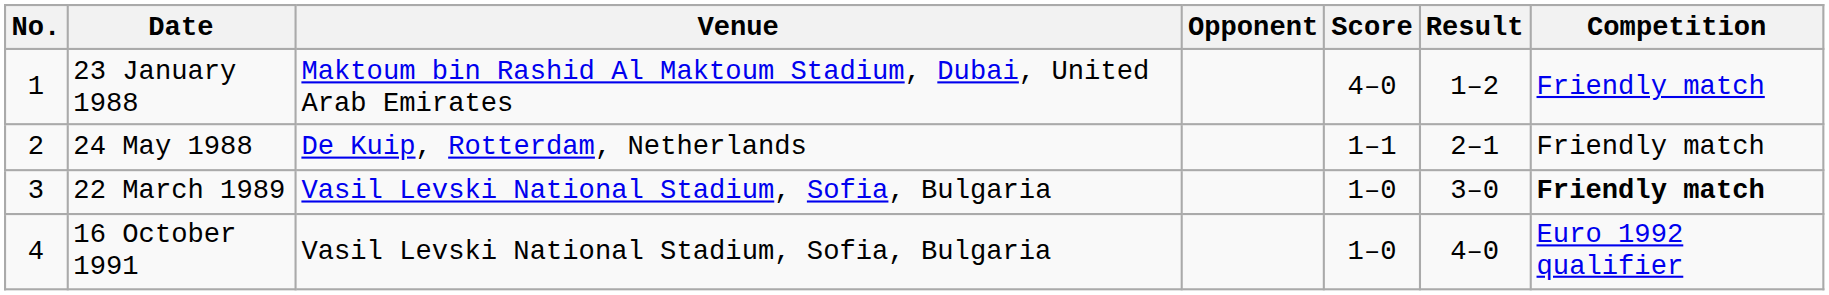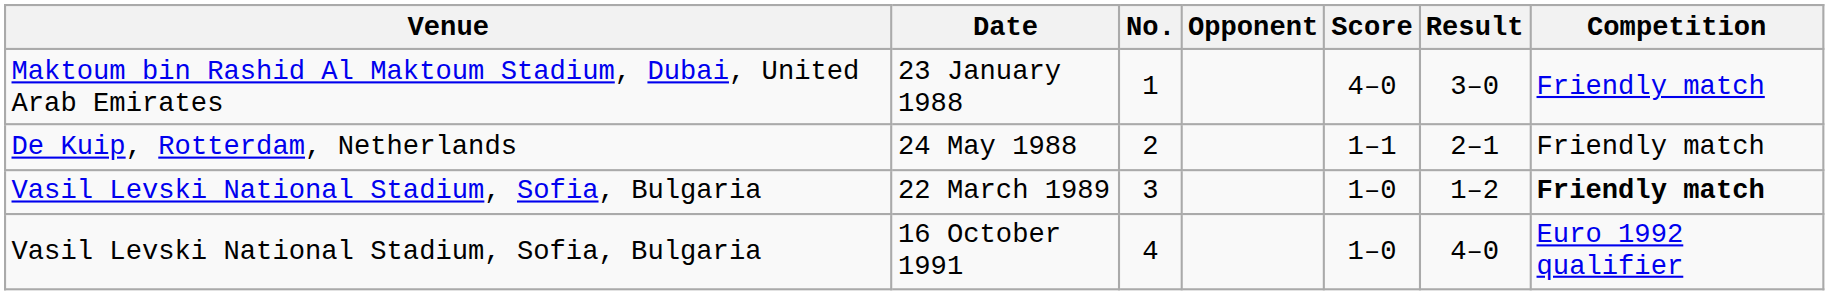 <table class="wikitable sortable">
 <tr>
+<th scope="col">Venue</th>
+<th scope="col">Date</th>
 <th scope="col">No.</th>
-<th scope="col">Date</th>
-<th scope="col">Venue</th>
 <th scope="col">Opponent</th>
 <th scope="col">Score</th>
 <th scope="col">Result</th>
 <th scope="col">Competition</th>
 </tr>
 <tr>
+<td><a href='#'>Maktoum bin Rashid Al Maktoum Stadium</a>, <a href='#'>Dubai</a>, United Arab Emirates</td>
+<td>23 January 1988</td>
 <td align="center">1</td>
-<td>23 January 1988</td>
-<td><a href='#'>Maktoum bin Rashid Al Maktoum Stadium</a>, <a href='#'>Dubai</a>, United Arab Emirates</td>
 <td></td>
 <td align="center">4–0</td>
-<td align="center">1–2</td>
+<td align="center">3–0</td>
 <td><a href='#'>Friendly match</a></td>
 </tr>
 <tr>
+<td><a href='#'>De Kuip</a>, <a href='#'>Rotterdam</a>, Netherlands</td>
+<td>24 May 1988</td>
 <td align="center">2</td>
-<td>24 May 1988</td>
-<td><a href='#'>De Kuip</a>, <a href='#'>Rotterdam</a>, Netherlands</td>
 <td></td>
 <td align="center">1–1</td>
 <td align="center">2–1</td>
 <td>Friendly match</td>
 </tr>
 <tr>
+<td><a href='#'>Vasil Levski National Stadium</a>, <a href='#'>Sofia</a>, Bulgaria</td>
+<td>22 March 1989</td>
 <td align="center">3</td>
-<td>22 March 1989</td>
-<td><a href='#'>Vasil Levski National Stadium</a>, <a href='#'>Sofia</a>, Bulgaria</td>
 <td></td>
 <td align="center">1–0</td>
-<td align="center">3–0</td>
+<td align="center">1–2</td>
 <td><strong>Friendly match</strong></td>
 </tr>
 <tr>
+<td>Vasil Levski National Stadium, Sofia, Bulgaria</td>
+<td>16 October 1991</td>
 <td align="center">4</td>
-<td>16 October 1991</td>
-<td>Vasil Levski National Stadium, Sofia, Bulgaria</td>
 <td></td>
 <td align="center">1–0</td>
 <td align="center">4–0</td>
 <td><a href='#'>Euro 1992 qualifier</a></td>
 </tr>
 </table>
